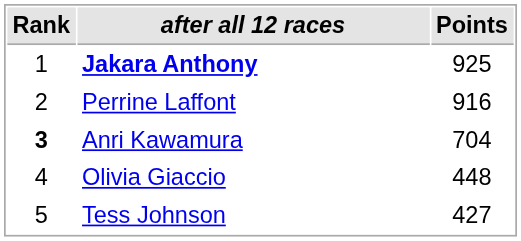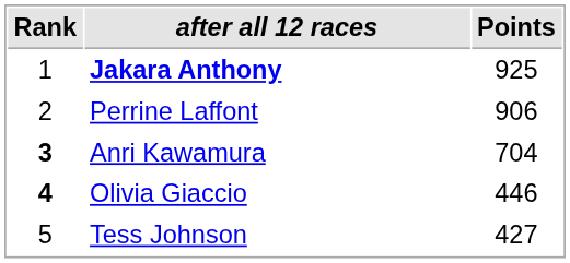 <table cellspacing="1" cellpadding="3" style="border:1px solid #aaa; font-size:86%;">
 <tr style="background:#e4e4e4;">
 <th style="border-bottom:1px solid #aaa; width:10px;">Rank</th>
 <th style="border-bottom:1px solid #aaa; width:200px;"><em>after all 12 races</em></th>
 <th style="border-bottom:1px solid #aaa; width:20px;">Points</th>
 </tr>
 <tr>
 <td align=center>1</td>
 <td><strong> <a href='#'>Jakara Anthony</a></strong></td>
 <td align=center>925</td>
 </tr>
 <tr>
 <td align=center>2</td>
 <td> <a href='#'>Perrine Laffont</a></td>
-<td align=center>916</td>
+<td align=center>906</td>
 </tr>
 <tr>
 <td align=center><strong>3</strong></td>
 <td> <a href='#'>Anri Kawamura</a></td>
 <td align=center>704</td>
 </tr>
 <tr>
-<td align=center>4</td>
+<td align=center><strong>4</strong></td>
 <td> <a href='#'>Olivia Giaccio</a></td>
-<td align=center>448</td>
+<td align=center>446</td>
 </tr>
 <tr>
 <td align=center>5</td>
 <td> <a href='#'>Tess Johnson</a></td>
 <td align=center>427</td>
 </tr>
 </table>
